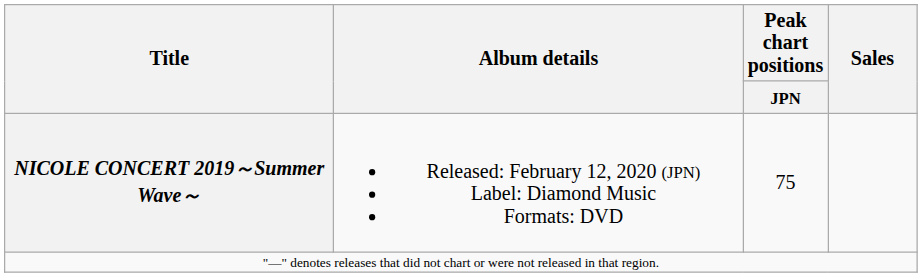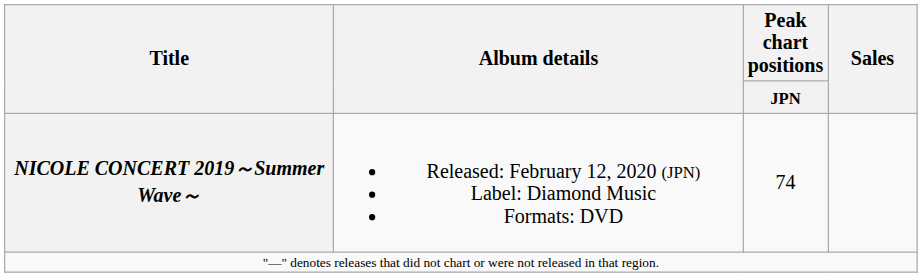 <table class="wikitable plainrowheaders" style="text-align:center;">
 <tr>
 <th rowspan="2" style="width:16em;">Title</th>
 <th rowspan="2" style="width:20em;">Album details</th>
 <th colspan="1">Peak chart positions</th>
 <th rowspan="2" style="width:4em;">Sales</th>
 </tr>
 <tr>
 <th style="width:2.5em;"><small>JPN</small><br></th>
 </tr>
 <tr>
 <th scope="row"><em>NICOLE CONCERT 2019～Summer Wave～</em></th>
 <td><br><ul><li>Released: February 12, 2020 <small>(JPN)</small></li><li>Label: Diamond Music</li><li>Formats: DVD</li></ul></td>
-<td>75</td>
+<td>74</td>
 <td></td>
 </tr>
 <tr>
 <td colspan="6" style="font-size:8pt;">"—" denotes releases that did not chart or were not released in that region.</td>
 </tr>
 </table>
